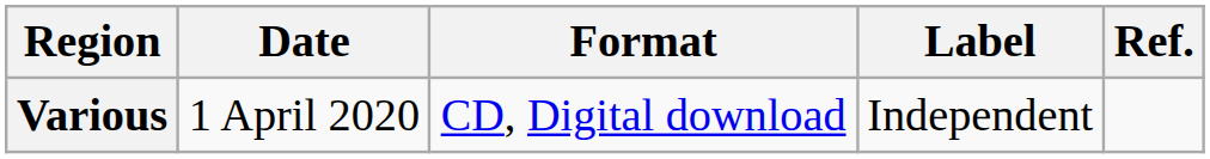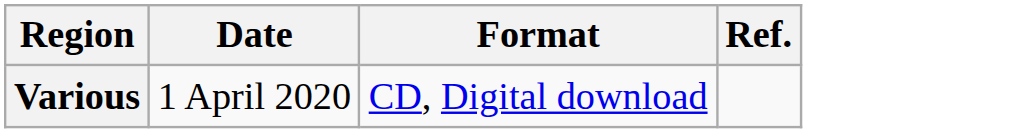 <table class="wikitable plainrowheaders">
 <tr>
 <th scope="col">Region</th>
 <th scope="col">Date</th>
 <th scope="col">Format</th>
-<th scope="col">Label</th>
 <th scope="col">Ref.</th>
 </tr>
 <tr>
 <th scope="row">Various</th>
 <td>1 April 2020</td>
 <td><a href='#'>CD</a>, <a href='#'>Digital download</a></td>
-<td>Independent</td>
 <td></td>
 </tr>
 </table>
